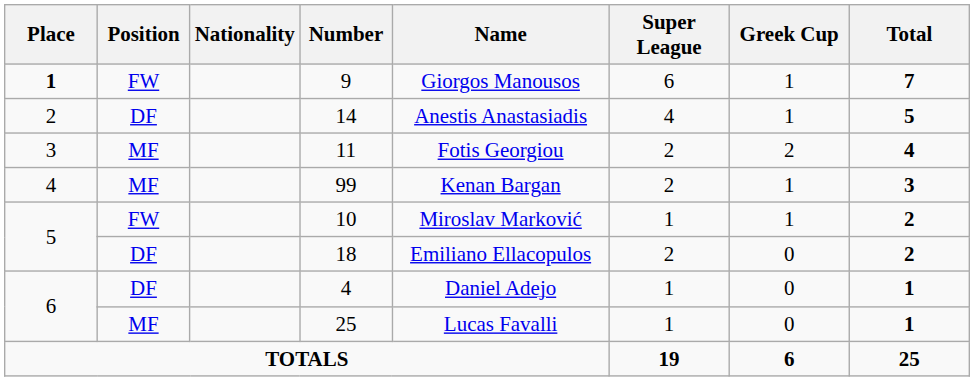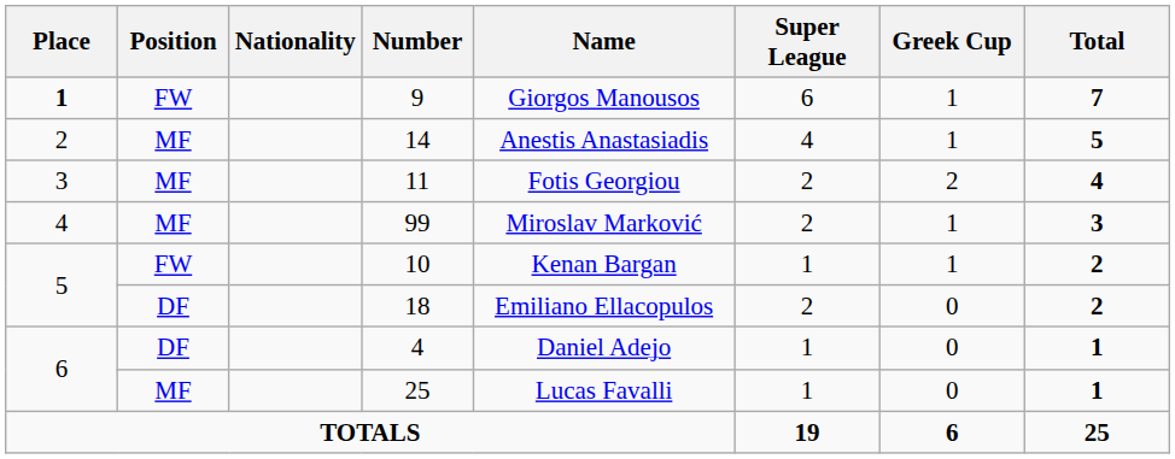 <table class="wikitable" style="font-size: 95%; text-align: center;">
 <tr>
 <th width=060>Place</th>
 <th width=060>Position</th>
 <th width=060>Nationality</th>
 <th width=060>Number</th>
 <th width=150>Name</th>
 <th width=080>Super League</th>
 <th width=080>Greek Cup</th>
 <th width=080><strong>Total</strong></th>
 </tr>
 <tr>
 <td><strong>1</strong></td>
 <td><a href='#'>FW</a></td>
 <td></td>
 <td>9</td>
 <td><a href='#'>Giorgos Manousos</a></td>
 <td>6</td>
 <td>1</td>
 <td><strong>7</strong></td>
 </tr>
 <tr>
 <td>2</td>
-<td><a href='#'>DF</a></td>
+<td><a href='#'>MF</a></td>
 <td></td>
 <td>14</td>
 <td><a href='#'>Anestis Anastasiadis</a></td>
 <td>4</td>
 <td>1</td>
 <td><strong>5</strong></td>
 </tr>
 <tr>
 <td>3</td>
 <td><a href='#'>MF</a></td>
 <td></td>
 <td>11</td>
 <td><a href='#'>Fotis Georgiou</a></td>
 <td>2</td>
 <td>2</td>
 <td><strong>4</strong></td>
 </tr>
 <tr>
 <td>4</td>
 <td><a href='#'>MF</a></td>
 <td></td>
 <td>99</td>
-<td><a href='#'>Kenan Bargan</a> </td>
+<td><a href='#'>Miroslav Marković</a></td>
 <td>2</td>
 <td>1</td>
 <td><strong>3</strong></td>
 </tr>
 <tr>
 <td rowspan="2">5</td>
 <td><a href='#'>FW</a></td>
 <td></td>
 <td>10</td>
-<td><a href='#'>Miroslav Marković</a></td>
+<td><a href='#'>Kenan Bargan</a> </td>
 <td>1</td>
 <td>1</td>
 <td><strong>2</strong></td>
 </tr>
 <tr>
 <td><a href='#'>DF</a></td>
 <td></td>
 <td>18</td>
 <td><a href='#'>Emiliano Ellacopulos</a></td>
 <td>2</td>
 <td>0</td>
 <td><strong>2</strong></td>
 </tr>
 <tr>
 <td rowspan="2">6</td>
 <td><a href='#'>DF</a></td>
 <td></td>
 <td>4</td>
 <td><a href='#'>Daniel Adejo</a> </td>
 <td>1</td>
 <td>0</td>
 <td><strong>1</strong></td>
 </tr>
 <tr>
 <td><a href='#'>MF</a></td>
 <td></td>
 <td>25</td>
 <td><a href='#'>Lucas Favalli</a></td>
 <td>1</td>
 <td>0</td>
 <td><strong>1</strong></td>
 </tr>
 <tr>
 <td colspan="5"><strong>TOTALS</strong></td>
 <td><strong>19</strong></td>
 <td><strong>6</strong></td>
 <td><strong>25</strong></td>
 </tr>
 </table>
